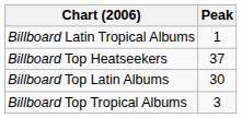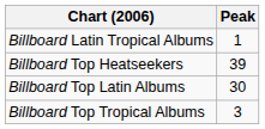 <table class="wikitable">
 <tr>
 <th>Chart (2006)</th>
 <th>Peak</th>
 </tr>
 <tr>
 <td><em>Billboard</em> Latin Tropical Albums</td>
 <td align="center">1</td>
 </tr>
 <tr>
 <td><em>Billboard</em> Top Heatseekers</td>
-<td align="center">37</td>
+<td align="center">39</td>
 </tr>
 <tr>
 <td><em>Billboard</em> Top Latin Albums</td>
 <td align="center">30</td>
 </tr>
 <tr>
 <td><em>Billboard</em> Top Tropical Albums</td>
 <td align="center">3</td>
 </tr>
 </table>
